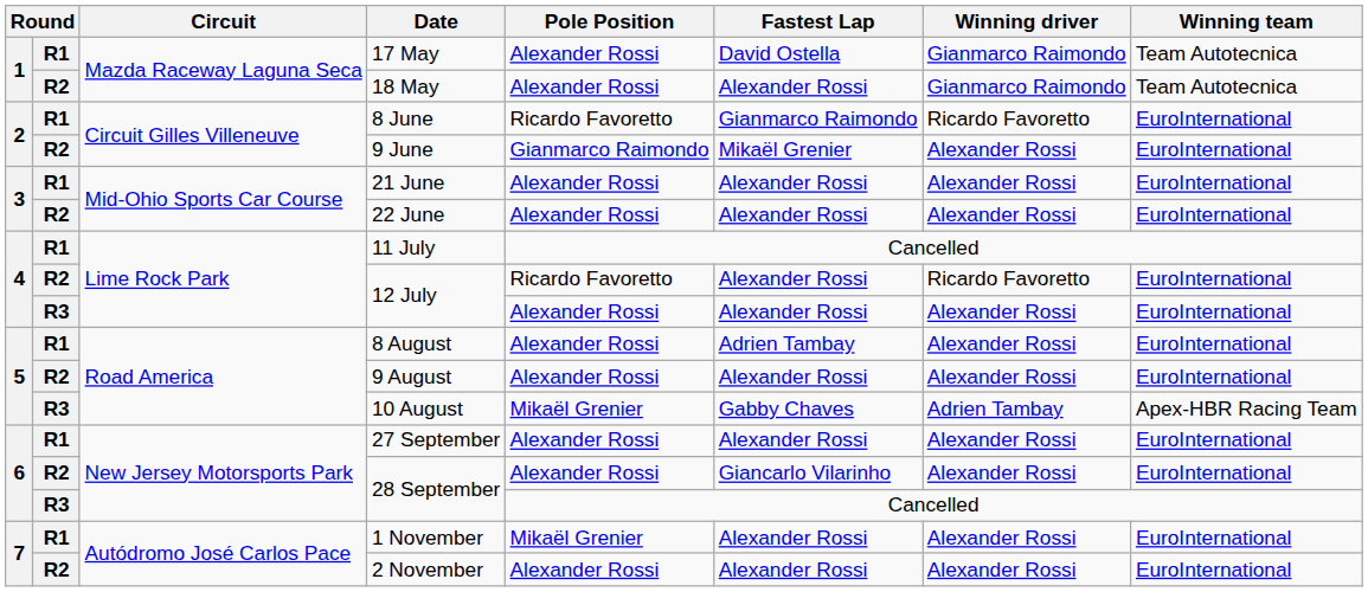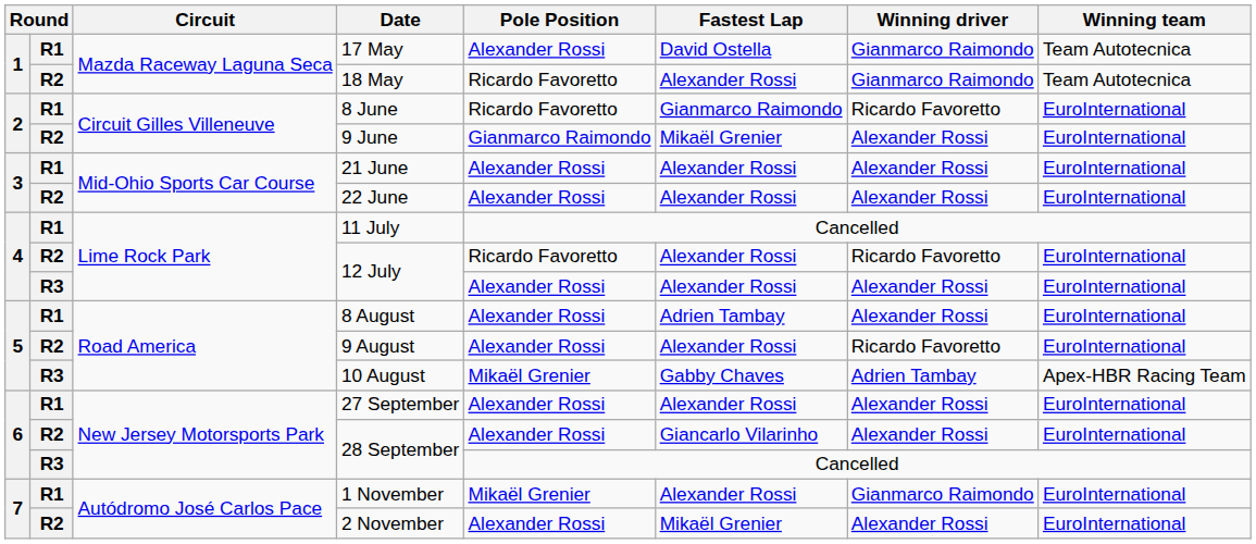 <table class="wikitable" style="font-size: 85%">
 <tr>
 <th colspan=2>Round</th>
 <th>Circuit</th>
 <th>Date</th>
 <th>Pole Position</th>
 <th>Fastest Lap</th>
 <th>Winning driver</th>
 <th>Winning team</th>
 </tr>
 <tr>
 <th rowspan=2>1</th>
 <th>R1</th>
 <td rowspan=2 nowrap> <a href='#'>Mazda Raceway Laguna Seca</a></td>
 <td>17 May</td>
 <td> <a href='#'>Alexander Rossi</a></td>
 <td> <a href='#'>David Ostella</a></td>
 <td nowrap> <a href='#'>Gianmarco Raimondo</a></td>
 <td nowrap> Team Autotecnica</td>
 </tr>
 <tr>
 <th>R2</th>
 <td>18 May</td>
-<td> <a href='#'>Alexander Rossi</a></td>
+<td> Ricardo Favoretto</td>
 <td> <a href='#'>Alexander Rossi</a></td>
 <td> <a href='#'>Gianmarco Raimondo</a></td>
 <td> Team Autotecnica</td>
 </tr>
 <tr>
 <th rowspan=2>2</th>
 <th>R1</th>
 <td rowspan=2> <a href='#'>Circuit Gilles Villeneuve</a></td>
 <td>8 June</td>
 <td> Ricardo Favoretto</td>
 <td nowrap> <a href='#'>Gianmarco Raimondo</a></td>
 <td> Ricardo Favoretto</td>
 <td nowrap> <a href='#'>EuroInternational</a></td>
 </tr>
 <tr>
 <th>R2</th>
 <td>9 June</td>
 <td nowrap> <a href='#'>Gianmarco Raimondo</a></td>
 <td> <a href='#'>Mikaël Grenier</a></td>
 <td> <a href='#'>Alexander Rossi</a></td>
 <td> <a href='#'>EuroInternational</a></td>
 </tr>
 <tr>
 <th rowspan=2>3</th>
 <th>R1</th>
 <td rowspan=2> <a href='#'>Mid-Ohio Sports Car Course</a></td>
 <td>21 June</td>
 <td> <a href='#'>Alexander Rossi</a></td>
 <td> <a href='#'>Alexander Rossi</a></td>
 <td> <a href='#'>Alexander Rossi</a></td>
 <td> <a href='#'>EuroInternational</a></td>
 </tr>
 <tr>
 <th>R2</th>
 <td>22 June</td>
 <td> <a href='#'>Alexander Rossi</a></td>
 <td> <a href='#'>Alexander Rossi</a></td>
 <td> <a href='#'>Alexander Rossi</a></td>
 <td> <a href='#'>EuroInternational</a></td>
 </tr>
 <tr>
 <th rowspan=3>4</th>
 <th>R1</th>
 <td rowspan=3> <a href='#'>Lime Rock Park</a></td>
 <td>11 July</td>
 <td colspan=4 style="text-align:center">Cancelled</td>
 </tr>
 <tr>
 <th>R2</th>
 <td rowspan=2>12 July</td>
 <td> Ricardo Favoretto</td>
 <td> <a href='#'>Alexander Rossi</a></td>
 <td> Ricardo Favoretto</td>
 <td> <a href='#'>EuroInternational</a></td>
 </tr>
 <tr>
 <th>R3</th>
 <td> <a href='#'>Alexander Rossi</a></td>
 <td> <a href='#'>Alexander Rossi</a></td>
 <td> <a href='#'>Alexander Rossi</a></td>
 <td> <a href='#'>EuroInternational</a></td>
 </tr>
 <tr>
 <th rowspan=3>5</th>
 <th>R1</th>
 <td rowspan=3> <a href='#'>Road America</a></td>
 <td>8 August</td>
 <td> <a href='#'>Alexander Rossi</a></td>
 <td> <a href='#'>Adrien Tambay</a></td>
 <td> <a href='#'>Alexander Rossi</a></td>
 <td> <a href='#'>EuroInternational</a></td>
 </tr>
 <tr>
 <th>R2</th>
 <td>9 August</td>
 <td> <a href='#'>Alexander Rossi</a></td>
 <td> <a href='#'>Alexander Rossi</a></td>
-<td> <a href='#'>Alexander Rossi</a></td>
+<td> Ricardo Favoretto</td>
 <td> <a href='#'>EuroInternational</a></td>
 </tr>
 <tr>
 <th>R3</th>
 <td>10 August</td>
 <td> <a href='#'>Mikaël Grenier</a></td>
 <td> <a href='#'>Gabby Chaves</a></td>
 <td> <a href='#'>Adrien Tambay</a></td>
 <td nowrap> Apex-HBR Racing Team</td>
 </tr>
 <tr>
 <th rowspan=3>6</th>
 <th>R1</th>
 <td rowspan=3> <a href='#'>New Jersey Motorsports Park</a></td>
 <td>27 September</td>
 <td> <a href='#'>Alexander Rossi</a></td>
 <td> <a href='#'>Alexander Rossi</a></td>
 <td> <a href='#'>Alexander Rossi</a></td>
 <td> <a href='#'>EuroInternational</a></td>
 </tr>
 <tr>
 <th>R2</th>
 <td rowspan=2 nowrap>28 September</td>
 <td> <a href='#'>Alexander Rossi</a></td>
 <td> <a href='#'>Giancarlo Vilarinho</a></td>
 <td> <a href='#'>Alexander Rossi</a></td>
 <td> <a href='#'>EuroInternational</a></td>
 </tr>
 <tr>
 <th>R3</th>
 <td colspan=4 style="text-align:center">Cancelled</td>
 </tr>
 <tr>
 <th rowspan=2>7</th>
 <th>R1</th>
 <td rowspan=2> <a href='#'>Autódromo José Carlos Pace</a></td>
 <td>1 November</td>
 <td> <a href='#'>Mikaël Grenier</a></td>
 <td> <a href='#'>Alexander Rossi</a></td>
-<td> <a href='#'>Alexander Rossi</a></td>
+<td> <a href='#'>Gianmarco Raimondo</a></td>
 <td> <a href='#'>EuroInternational</a></td>
 </tr>
 <tr>
 <th>R2</th>
 <td>2 November</td>
 <td> <a href='#'>Alexander Rossi</a></td>
-<td> <a href='#'>Alexander Rossi</a></td>
+<td> <a href='#'>Mikaël Grenier</a></td>
 <td> <a href='#'>Alexander Rossi</a></td>
 <td> <a href='#'>EuroInternational</a></td>
 </tr>
 </table>
